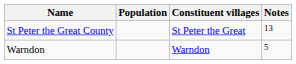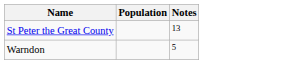 <table class="wikitable">
 <tr>
 <th>Name</th>
 <th>Population</th>
-<th>Constituent villages</th>
 <th>Notes</th>
 </tr>
 <tr>
 <td><a href='#'>St Peter the Great County</a></td>
 <td></td>
-<td><a href='#'>St Peter the Great</a></td>
 <td><sup>13</sup></td>
 </tr>
 <tr>
 <td>Warndon</td>
 <td></td>
-<td><a href='#'>Warndon</a></td>
 <td><sup>5</sup></td>
 </tr>
 </table>
